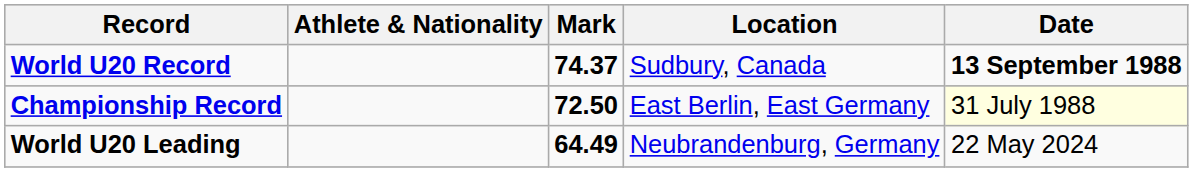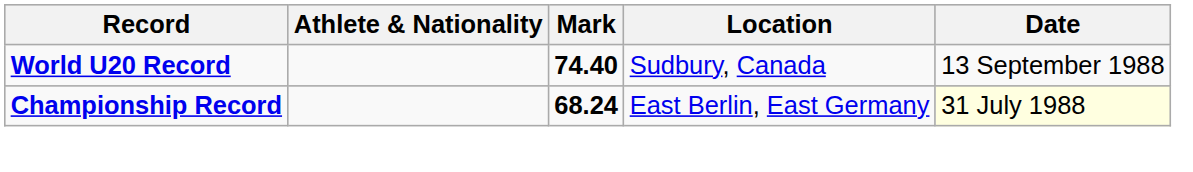 <table class="wikitable">
 <tr>
 <th scope="col">Record</th>
 <th scope="col">Athlete & Nationality</th>
 <th scope="col">Mark</th>
 <th scope="col">Location</th>
 <th scope="col">Date</th>
 </tr>
 <tr>
 <td><strong><a href='#'>World U20 Record</a></strong></td>
 <td></td>
-<td><strong>74.37</strong></td>
+<td><strong>74.40</strong></td>
 <td><a href='#'>Sudbury</a>, <a href='#'>Canada</a></td>
-<td><strong>13 September 1988</strong></td>
+<td>13 September 1988</td>
 </tr>
 <tr>
 <td><strong><a href='#'>Championship Record</a></strong></td>
 <td></td>
-<td><strong>72.50</strong></td>
+<td><strong>68.24</strong></td>
 <td><a href='#'>East Berlin</a>, <a href='#'>East Germany</a></td>
 <td style="background: lightyellow;">31 July 1988</td>
 </tr>
-<tr>
-<td><strong>World U20 Leading</strong></td>
-<td></td>
-<td><strong>64.49</strong></td>
-<td><a href='#'>Neubrandenburg</a>, <a href='#'>Germany</a></td>
-<td>22 May 2024</td>
-</tr>
 </table>
